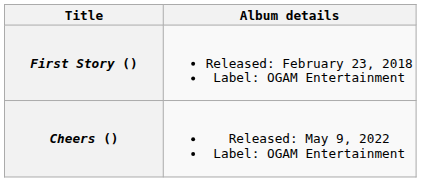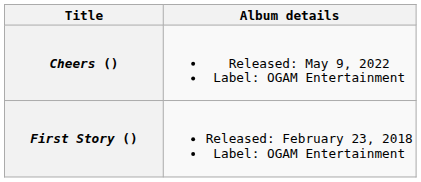 <table class="wikitable plainrowheaders" style="text-align:center;">
 <tr>
 <th scope="col" style="width:12em;">Title</th>
 <th scope="col">Album details</th>
 </tr>
 <tr>
+<th scope="row"><em>Cheers</em> ()</th>
+<td><br><ul><li>Released: May 9, 2022</li><li>Label: OGAM Entertainment</li></ul></td>
+</tr>
+<tr>
 <th scope="row"><em>First Story</em> ()</th>
 <td><br><ul><li>Released: February 23, 2018</li><li>Label: OGAM Entertainment</li></ul></td>
 </tr>
-<tr>
-<th scope="row"><em>Cheers</em> ()</th>
-<td><br><ul><li>Released: May 9, 2022</li><li>Label: OGAM Entertainment</li></ul></td>
-</tr>
 </table>
